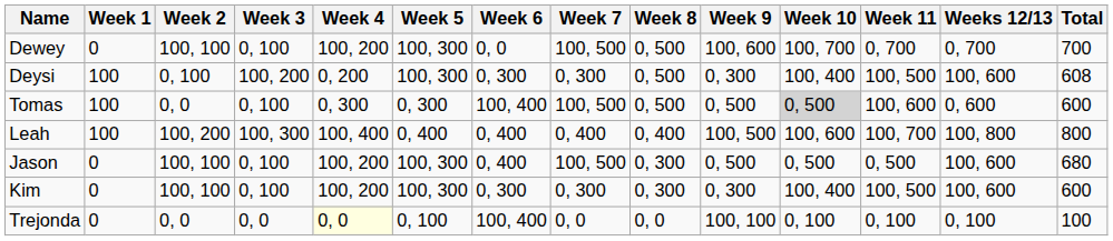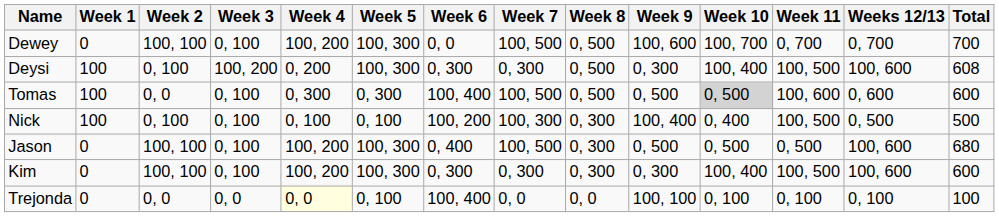 <table class="wikitable">
 <tr>
 <th>Name</th>
 <th>Week 1</th>
 <th>Week 2</th>
 <th>Week 3</th>
 <th>Week 4</th>
 <th>Week 5</th>
 <th>Week 6</th>
 <th>Week 7</th>
 <th>Week 8</th>
 <th>Week 9</th>
 <th>Week 10</th>
 <th>Week 11</th>
 <th>Weeks 12/13</th>
 <th>Total</th>
 </tr>
 <tr>
 <td>Dewey</td>
 <td>0</td>
 <td>100, 100</td>
 <td>0, 100</td>
 <td>100, 200</td>
 <td>100, 300</td>
 <td>0, 0</td>
 <td>100, 500</td>
 <td>0, 500</td>
 <td>100, 600</td>
 <td>100, 700</td>
 <td>0, 700</td>
 <td>0, 700</td>
 <td>700</td>
 </tr>
 <tr>
 <td>Deysi</td>
 <td>100</td>
 <td>0, 100</td>
 <td>100, 200</td>
 <td>0, 200</td>
 <td>100, 300</td>
 <td>0, 300</td>
 <td>0, 300</td>
 <td>0, 500</td>
 <td>0, 300</td>
 <td>100, 400</td>
 <td>100, 500</td>
 <td>100, 600</td>
 <td>608</td>
 </tr>
 <tr>
 <td>Tomas</td>
 <td>100</td>
 <td>0, 0</td>
 <td>0, 100</td>
 <td>0, 300</td>
 <td>0, 300</td>
 <td>100, 400</td>
 <td>100, 500</td>
 <td>0, 500</td>
 <td>0, 500</td>
 <td style="background: lightgrey;">0, 500</td>
 <td>100, 600</td>
 <td>0, 600</td>
 <td>600</td>
 </tr>
 <tr>
-<td>Leah</td>
+<td>Nick</td>
 <td>100</td>
+<td>0, 100</td>
+<td>0, 100</td>
+<td>0, 100</td>
+<td>0, 100</td>
 <td>100, 200</td>
 <td>100, 300</td>
+<td>0, 300</td>
 <td>100, 400</td>
 <td>0, 400</td>
-<td>0, 400</td>
-<td>0, 400</td>
-<td>0, 400</td>
 <td>100, 500</td>
-<td>100, 600</td>
-<td>100, 700</td>
-<td>100, 800</td>
-<td>800</td>
+<td>0, 500</td>
+<td>500</td>
 </tr>
 <tr>
 <td>Jason</td>
 <td>0</td>
 <td>100, 100</td>
 <td>0, 100</td>
 <td>100, 200</td>
 <td>100, 300</td>
 <td>0, 400</td>
 <td>100, 500</td>
 <td>0, 300</td>
 <td>0, 500</td>
 <td>0, 500</td>
 <td>0, 500</td>
 <td>100, 600</td>
 <td>680</td>
 </tr>
 <tr>
 <td>Kim</td>
 <td>0</td>
 <td>100, 100</td>
 <td>0, 100</td>
 <td>100, 200</td>
 <td>100, 300</td>
 <td>0, 300</td>
 <td>0, 300</td>
 <td>0, 300</td>
 <td>0, 300</td>
 <td>100, 400</td>
 <td>100, 500</td>
 <td>100, 600</td>
 <td>600</td>
 </tr>
 <tr>
 <td>Trejonda</td>
 <td>0</td>
 <td>0, 0</td>
 <td>0, 0</td>
 <td style="background: lightyellow;">0, 0</td>
 <td>0, 100</td>
 <td>100, 400</td>
 <td>0, 0</td>
 <td>0, 0</td>
 <td>100, 100</td>
 <td>0, 100</td>
 <td>0, 100</td>
 <td>0, 100</td>
 <td>100</td>
 </tr>
 </table>
